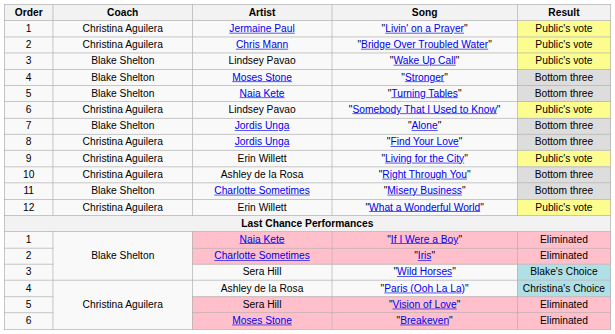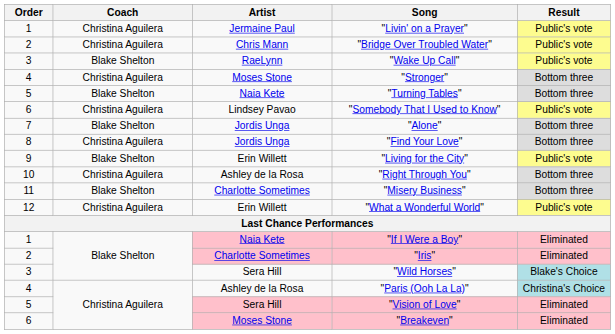 <table class="wikitable" style="text-align:center; width:75%;">
 <tr>
 <th style="width:5%;">Order</th>
 <th style="width:15%;">Coach</th>
 <th style="width:15%;">Artist</th>
 <th style="width:20%;">Song</th>
 <th style="width:10%;">Result</th>
 </tr>
 <tr>
 <td>1</td>
 <td>Christina Aguilera</td>
 <td><a href='#'>Jermaine Paul</a></td>
 <td>"<a href='#'>Livin' on a Prayer</a>"</td>
 <td style="background:#fdfc8f;">Public's vote</td>
 </tr>
 <tr>
 <td>2</td>
 <td>Christina Aguilera</td>
 <td><a href='#'>Chris Mann</a></td>
 <td>"<a href='#'>Bridge Over Troubled Water</a>"</td>
 <td style="background:#fdfc8f;">Public's vote</td>
 </tr>
 <tr>
 <td>3</td>
 <td>Blake Shelton</td>
-<td>Lindsey Pavao</td>
+<td><a href='#'>RaeLynn</a></td>
 <td>"<a href='#'>Wake Up Call</a>"</td>
 <td style="background:#fdfc8f;">Public's vote</td>
 </tr>
 <tr>
 <td>4</td>
-<td>Blake Shelton</td>
+<td>Christina Aguilera</td>
 <td><a href='#'>Moses Stone</a></td>
 <td>"<a href='#'>Stronger</a>"</td>
 <td style="background:#ddd;">Bottom three</td>
 </tr>
 <tr>
 <td>5</td>
 <td>Blake Shelton</td>
 <td><a href='#'>Naia Kete</a></td>
 <td>"<a href='#'>Turning Tables</a>"</td>
 <td style="background:#ddd;">Bottom three</td>
 </tr>
 <tr>
 <td>6</td>
 <td>Christina Aguilera</td>
 <td>Lindsey Pavao</td>
 <td>"<a href='#'>Somebody That I Used to Know</a>"</td>
 <td style="background:#fdfc8f;">Public's vote</td>
 </tr>
 <tr>
 <td>7</td>
 <td>Blake Shelton</td>
 <td><a href='#'>Jordis Unga</a></td>
 <td>"<a href='#'>Alone</a>"</td>
 <td style="background:#ddd;">Bottom three</td>
 </tr>
 <tr>
 <td>8</td>
 <td>Christina Aguilera</td>
 <td><a href='#'>Jordis Unga</a></td>
 <td>"<a href='#'>Find Your Love</a>"</td>
 <td style="background:#ddd;">Bottom three</td>
 </tr>
 <tr>
 <td>9</td>
-<td>Christina Aguilera</td>
+<td>Blake Shelton</td>
 <td>Erin Willett</td>
 <td>"<a href='#'>Living for the City</a>"</td>
 <td style="background:#fdfc8f;">Public's vote</td>
 </tr>
 <tr>
 <td>10</td>
 <td>Christina Aguilera</td>
 <td>Ashley de la Rosa</td>
 <td>"<a href='#'>Right Through You</a>"</td>
 <td style="background:#ddd;">Bottom three</td>
 </tr>
 <tr>
 <td>11</td>
 <td>Blake Shelton</td>
 <td><a href='#'>Charlotte Sometimes</a></td>
 <td>"<a href='#'>Misery Business</a>"</td>
 <td style="background:#ddd;">Bottom three</td>
 </tr>
 <tr>
 <td>12</td>
 <td>Christina Aguilera</td>
 <td>Erin Willett</td>
 <td>"<a href='#'>What a Wonderful World</a>"</td>
 <td style="background:#fdfc8f;">Public's vote</td>
 </tr>
 <tr>
 <th colspan="5">Last Chance Performances</th>
 </tr>
 <tr>
 <td>1</td>
 <td rowspan="3">Blake Shelton</td>
 <td style="background:pink;"><a href='#'>Naia Kete</a></td>
 <td style="background:pink;">"<a href='#'>If I Were a Boy</a>"</td>
 <td style="background:pink;">Eliminated</td>
 </tr>
 <tr>
 <td>2</td>
 <td style="background:pink;"><a href='#'>Charlotte Sometimes</a></td>
 <td style="background:pink;">"<a href='#'>Iris</a>"</td>
 <td style="background:pink;">Eliminated</td>
 </tr>
 <tr>
 <td>3</td>
 <td>Sera Hill</td>
 <td>"<a href='#'>Wild Horses</a>"</td>
 <td style="background:#B0E0E6;">Blake's Choice</td>
 </tr>
 <tr>
 <td>4</td>
 <td rowspan="3">Christina Aguilera</td>
 <td>Ashley de la Rosa</td>
 <td>"<a href='#'>Paris (Ooh La La)</a>"</td>
 <td style="background:#B0E0E6;">Christina's Choice</td>
 </tr>
 <tr>
 <td>5</td>
 <td style="background:pink;">Sera Hill</td>
 <td style="background:pink;">"<a href='#'>Vision of Love</a>"</td>
 <td style="background:pink;">Eliminated</td>
 </tr>
 <tr>
 <td>6</td>
 <td style="background:pink;"><a href='#'>Moses Stone</a></td>
 <td style="background:pink;">"<a href='#'>Breakeven</a>"</td>
 <td style="background:pink;">Eliminated</td>
 </tr>
 </table>
